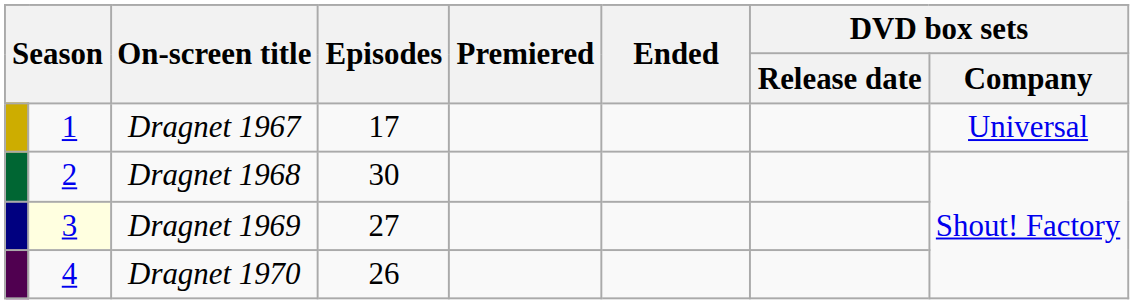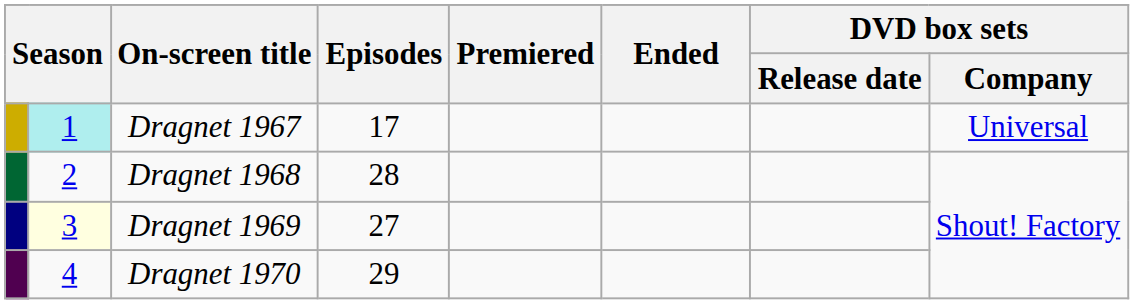 <table class=wikitable style="text-align:center">
 <tr>
 <th rowspan=2 colspan=2>Season</th>
 <th rowspan=2>On-screen title</th>
 <th rowspan=2>Episodes</th>
 <th rowspan=2 width=70px>Premiered</th>
 <th rowspan=2 width=70px>Ended</th>
 <th colspan=2>DVD box sets</th>
 </tr>
 <tr>
 <th>Release date</th>
 <th>Company</th>
 </tr>
 <tr>
 <td style="width:5px; background:#CDAD00"></td>
-<td><a href='#'>1</a></td>
+<td style="background: paleturquoise;"><a href='#'>1</a></td>
 <td><em>Dragnet 1967</em></td>
 <td>17</td>
 <td></td>
 <td></td>
 <td></td>
 <td><a href='#'>Universal</a></td>
 </tr>
 <tr>
 <td bgcolor="006633"></td>
 <td><a href='#'>2</a></td>
 <td><em>Dragnet 1968</em></td>
-<td>30</td>
+<td>28</td>
 <td></td>
 <td></td>
 <td></td>
 <td rowspan="3"><a href='#'>Shout! Factory</a></td>
 </tr>
 <tr>
 <td bgcolor="000080"></td>
 <td style="background: lightyellow;"><a href='#'>3</a></td>
 <td><em>Dragnet 1969</em></td>
 <td>27</td>
 <td></td>
 <td></td>
 <td></td>
 </tr>
 <tr>
 <td bgcolor="500050"></td>
 <td><a href='#'>4</a></td>
 <td><em>Dragnet 1970</em></td>
-<td>26</td>
+<td>29</td>
 <td></td>
 <td></td>
 <td></td>
 </tr>
 </table>
